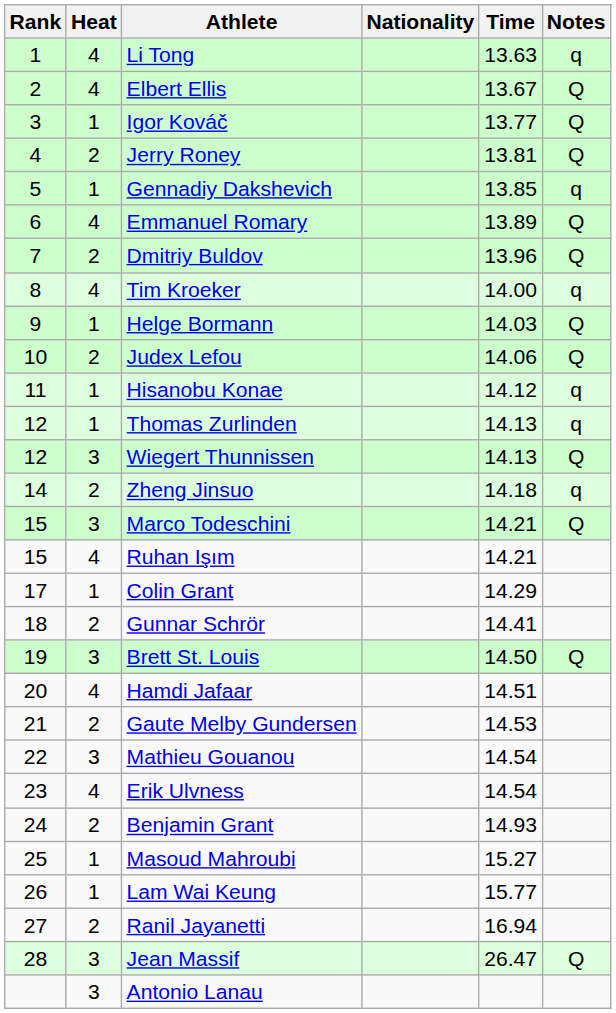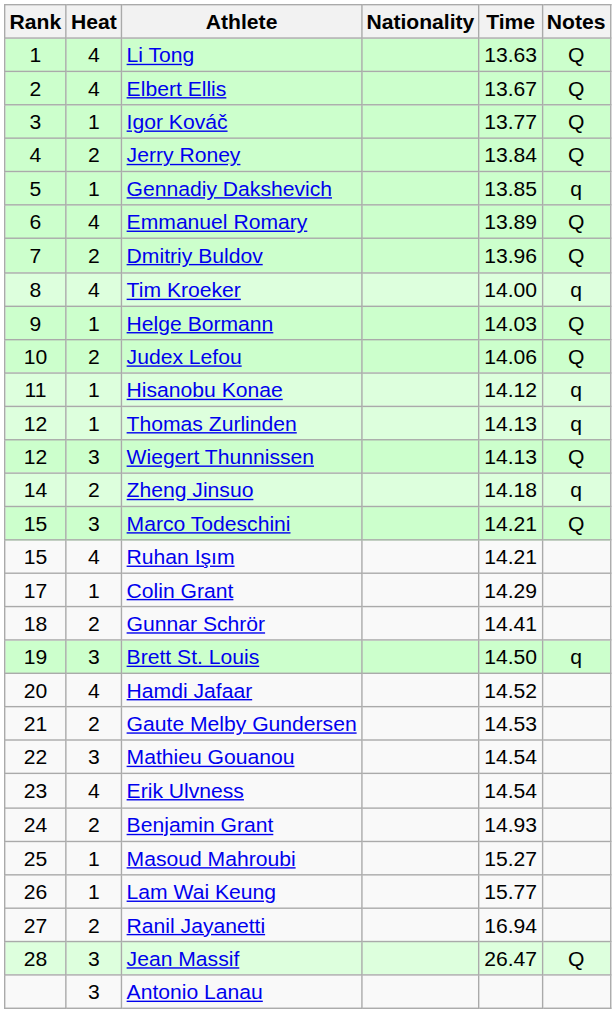 <table class="wikitable sortable" style="text-align:center;font-size:95%">
 <tr>
 <th>Rank</th>
 <th>Heat</th>
 <th>Athlete</th>
 <th>Nationality</th>
 <th>Time</th>
 <th>Notes</th>
 </tr>
 <tr bgcolor=ccffcc>
 <td>1</td>
 <td>4</td>
 <td align="left"><a href='#'>Li Tong</a></td>
 <td align=left></td>
 <td>13.63</td>
-<td>q</td>
+<td>Q</td>
 </tr>
 <tr bgcolor=ccffcc>
 <td>2</td>
 <td>4</td>
 <td align="left"><a href='#'>Elbert Ellis</a></td>
 <td align=left></td>
 <td>13.67</td>
 <td>Q</td>
 </tr>
 <tr bgcolor=ccffcc>
 <td>3</td>
 <td>1</td>
 <td align="left"><a href='#'>Igor Kováč</a></td>
 <td align=left></td>
 <td>13.77</td>
 <td>Q</td>
 </tr>
 <tr bgcolor=ccffcc>
 <td>4</td>
 <td>2</td>
 <td align="left"><a href='#'>Jerry Roney</a></td>
 <td align=left></td>
-<td>13.81</td>
+<td>13.84</td>
 <td>Q</td>
 </tr>
 <tr bgcolor=ccffcc>
 <td>5</td>
 <td>1</td>
 <td align="left"><a href='#'>Gennadiy Dakshevich</a></td>
 <td align=left></td>
 <td>13.85</td>
 <td>q</td>
 </tr>
 <tr bgcolor=ccffcc>
 <td>6</td>
 <td>4</td>
 <td align="left"><a href='#'>Emmanuel Romary</a></td>
 <td align=left></td>
 <td>13.89</td>
 <td>Q</td>
 </tr>
 <tr bgcolor=ccffcc>
 <td>7</td>
 <td>2</td>
 <td align="left"><a href='#'>Dmitriy Buldov</a></td>
 <td align=left></td>
 <td>13.96</td>
 <td>Q</td>
 </tr>
 <tr bgcolor=ddffdd>
 <td>8</td>
 <td>4</td>
 <td align="left"><a href='#'>Tim Kroeker</a></td>
 <td align=left></td>
 <td>14.00</td>
 <td>q</td>
 </tr>
 <tr bgcolor=ccffcc>
 <td>9</td>
 <td>1</td>
 <td align="left"><a href='#'>Helge Bormann</a></td>
 <td align=left></td>
 <td>14.03</td>
 <td>Q</td>
 </tr>
 <tr bgcolor=ccffcc>
 <td>10</td>
 <td>2</td>
 <td align="left"><a href='#'>Judex Lefou</a></td>
 <td align=left></td>
 <td>14.06</td>
 <td>Q</td>
 </tr>
 <tr bgcolor=ddffdd>
 <td>11</td>
 <td>1</td>
 <td align="left"><a href='#'>Hisanobu Konae</a></td>
 <td align=left></td>
 <td>14.12</td>
 <td>q</td>
 </tr>
 <tr bgcolor=ddffdd>
 <td>12</td>
 <td>1</td>
 <td align="left"><a href='#'>Thomas Zurlinden</a></td>
 <td align=left></td>
 <td>14.13</td>
 <td>q</td>
 </tr>
 <tr bgcolor=ccffcc>
 <td>12</td>
 <td>3</td>
 <td align="left"><a href='#'>Wiegert Thunnissen</a></td>
 <td align=left></td>
 <td>14.13</td>
 <td>Q</td>
 </tr>
 <tr bgcolor=ddffdd>
 <td>14</td>
 <td>2</td>
 <td align="left"><a href='#'>Zheng Jinsuo</a></td>
 <td align=left></td>
 <td>14.18</td>
 <td>q</td>
 </tr>
 <tr bgcolor=ccffcc>
 <td>15</td>
 <td>3</td>
 <td align="left"><a href='#'>Marco Todeschini</a></td>
 <td align=left></td>
 <td>14.21</td>
 <td>Q</td>
 </tr>
 <tr>
 <td>15</td>
 <td>4</td>
 <td align="left"><a href='#'>Ruhan Işım</a></td>
 <td align=left></td>
 <td>14.21</td>
 <td></td>
 </tr>
 <tr>
 <td>17</td>
 <td>1</td>
 <td align="left"><a href='#'>Colin Grant</a></td>
 <td align=left></td>
 <td>14.29</td>
 <td></td>
 </tr>
 <tr>
 <td>18</td>
 <td>2</td>
 <td align="left"><a href='#'>Gunnar Schrör</a></td>
 <td align=left></td>
 <td>14.41</td>
 <td></td>
 </tr>
 <tr bgcolor=ccffcc>
 <td>19</td>
 <td>3</td>
 <td align="left"><a href='#'>Brett St. Louis</a></td>
 <td align=left></td>
 <td>14.50</td>
-<td>Q</td>
+<td>q</td>
 </tr>
 <tr>
 <td>20</td>
 <td>4</td>
 <td align="left"><a href='#'>Hamdi Jafaar</a></td>
 <td align=left></td>
-<td>14.51</td>
+<td>14.52</td>
 <td></td>
 </tr>
 <tr>
 <td>21</td>
 <td>2</td>
 <td align="left"><a href='#'>Gaute Melby Gundersen</a></td>
 <td align=left></td>
 <td>14.53</td>
 <td></td>
 </tr>
 <tr>
 <td>22</td>
 <td>3</td>
 <td align="left"><a href='#'>Mathieu Gouanou</a></td>
 <td align=left></td>
 <td>14.54</td>
 <td></td>
 </tr>
 <tr>
 <td>23</td>
 <td>4</td>
 <td align="left"><a href='#'>Erik Ulvness</a></td>
 <td align=left></td>
 <td>14.54</td>
 <td></td>
 </tr>
 <tr>
 <td>24</td>
 <td>2</td>
 <td align="left"><a href='#'>Benjamin Grant</a></td>
 <td align=left></td>
 <td>14.93</td>
 <td></td>
 </tr>
 <tr>
 <td>25</td>
 <td>1</td>
 <td align="left"><a href='#'>Masoud Mahroubi</a></td>
 <td align=left></td>
 <td>15.27</td>
 <td></td>
 </tr>
 <tr>
 <td>26</td>
 <td>1</td>
 <td align="left"><a href='#'>Lam Wai Keung</a></td>
 <td align=left></td>
 <td>15.77</td>
 <td></td>
 </tr>
 <tr>
 <td>27</td>
 <td>2</td>
 <td align="left"><a href='#'>Ranil Jayanetti</a></td>
 <td align=left></td>
 <td>16.94</td>
 <td></td>
 </tr>
 <tr bgcolor=ddffdd>
 <td>28</td>
 <td>3</td>
 <td align="left"><a href='#'>Jean Massif</a></td>
 <td align=left></td>
 <td>26.47</td>
 <td>Q</td>
 </tr>
 <tr>
 <td></td>
 <td>3</td>
 <td align="left"><a href='#'>Antonio Lanau</a></td>
 <td align=left></td>
 <td></td>
 <td></td>
 </tr>
 </table>
